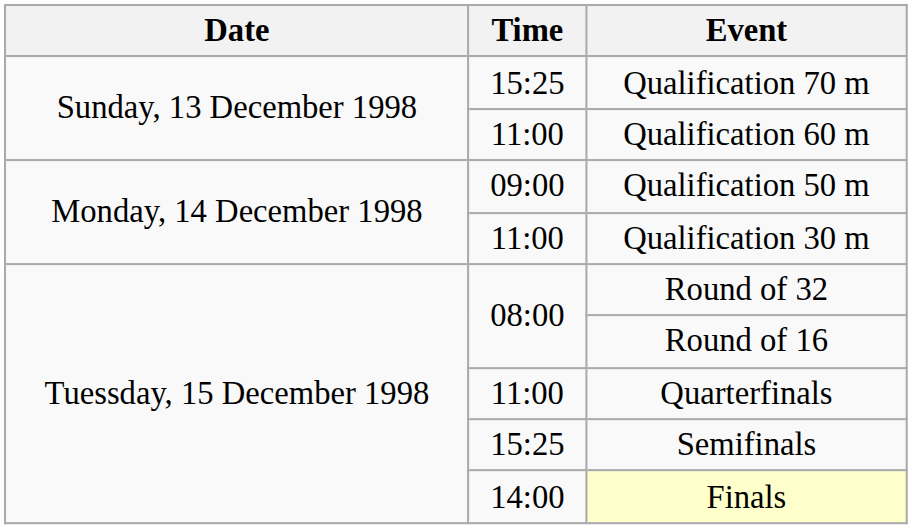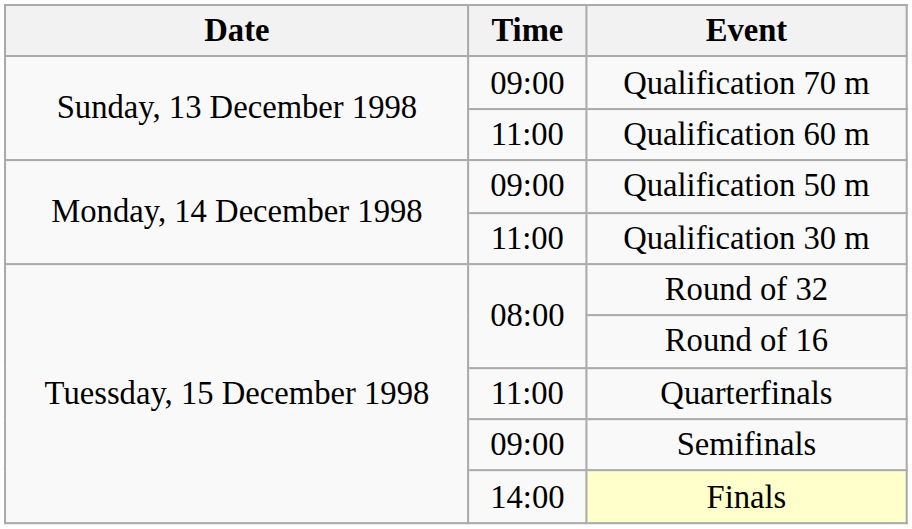 <table class = "wikitable" style="text-align:center;">
 <tr>
 <th width=220>Date</th>
 <th width=50>Time</th>
 <th width=150>Event</th>
 </tr>
 <tr>
 <td rowspan=2>Sunday, 13 December 1998</td>
-<td>15:25</td>
+<td>09:00</td>
 <td>Qualification 70 m</td>
 </tr>
 <tr>
 <td>11:00</td>
 <td>Qualification 60 m</td>
 </tr>
 <tr>
 <td rowspan=2>Monday, 14 December 1998</td>
 <td>09:00</td>
 <td>Qualification 50 m</td>
 </tr>
 <tr>
 <td>11:00</td>
 <td>Qualification 30 m</td>
 </tr>
 <tr>
 <td rowspan=5>Tuessday, 15 December 1998</td>
 <td rowspan=2>08:00</td>
 <td>Round of 32</td>
 </tr>
 <tr>
 <td>Round of 16</td>
 </tr>
 <tr>
 <td>11:00</td>
 <td>Quarterfinals</td>
 </tr>
 <tr>
-<td>15:25</td>
+<td>09:00</td>
 <td>Semifinals</td>
 </tr>
 <tr>
 <td>14:00</td>
 <td bgcolor=ffffcc>Finals</td>
 </tr>
 </table>
